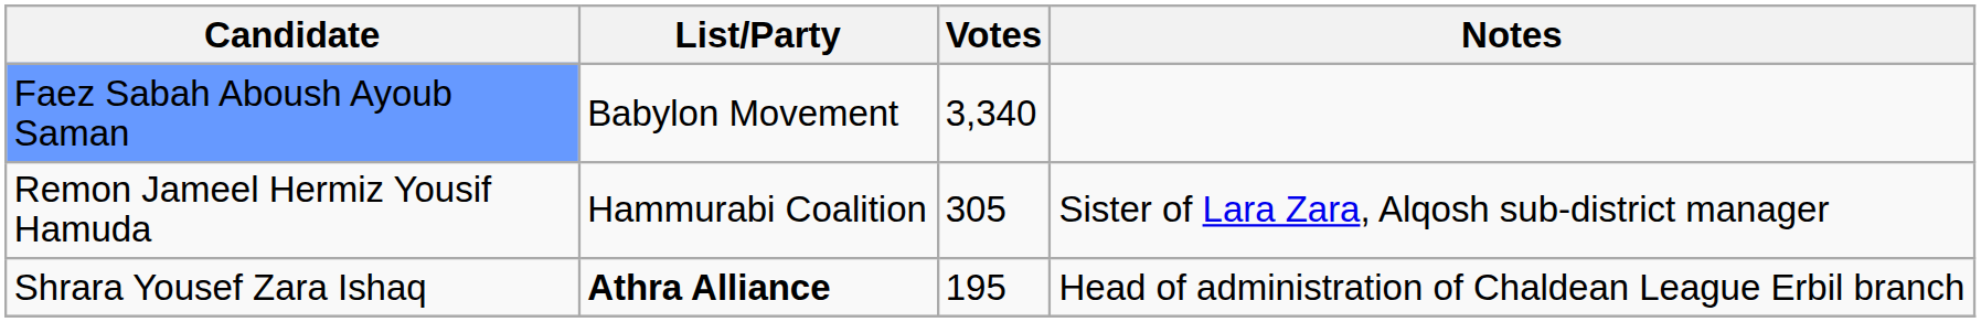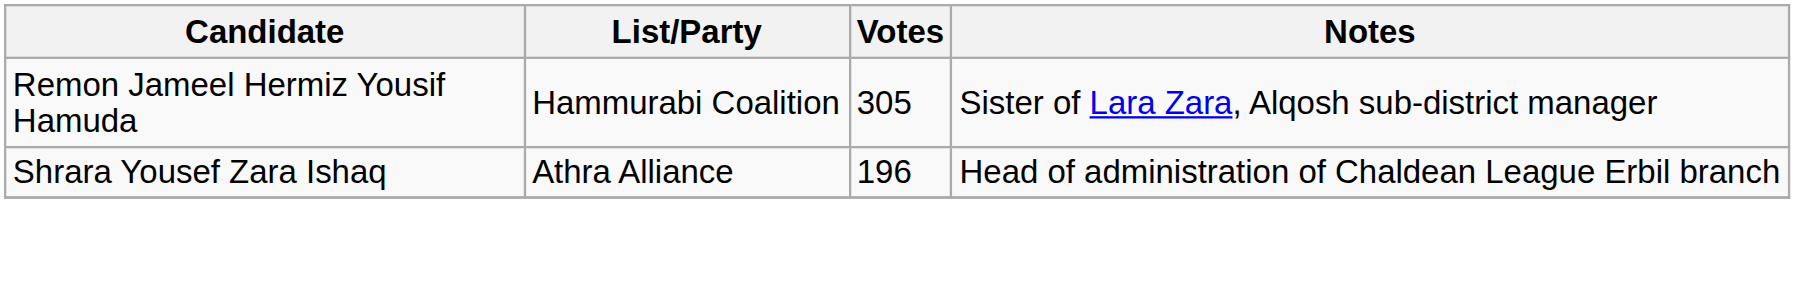 <table class="wikitable sortable" style=font-size:90%>
 <tr>
 <th Style="width:220px">Candidate</th>
 <th Style="width:135px">List/Party</th>
 <th>Votes</th>
 <th>Notes</th>
-</tr>
-<tr>
-<td bgcolor=6699FF>Faez Sabah Aboush Ayoub Saman</td>
-<td>Babylon Movement</td>
-<td>3,340</td>
-<td></td>
 </tr>
 <tr>
 <td>Remon Jameel Hermiz Yousif Hamuda</td>
 <td>Hammurabi Coalition</td>
 <td>305</td>
 <td>Sister of <a href='#'>Lara Zara</a>, Alqosh sub-district manager</td>
 </tr>
 <tr>
 <td>Shrara Yousef Zara Ishaq</td>
-<td><strong>Athra Alliance</strong></td>
-<td>195</td>
+<td>Athra Alliance</td>
+<td>196</td>
 <td>Head of administration of Chaldean League Erbil branch</td>
 </tr>
 <tr>
 </tr>
 </table>
